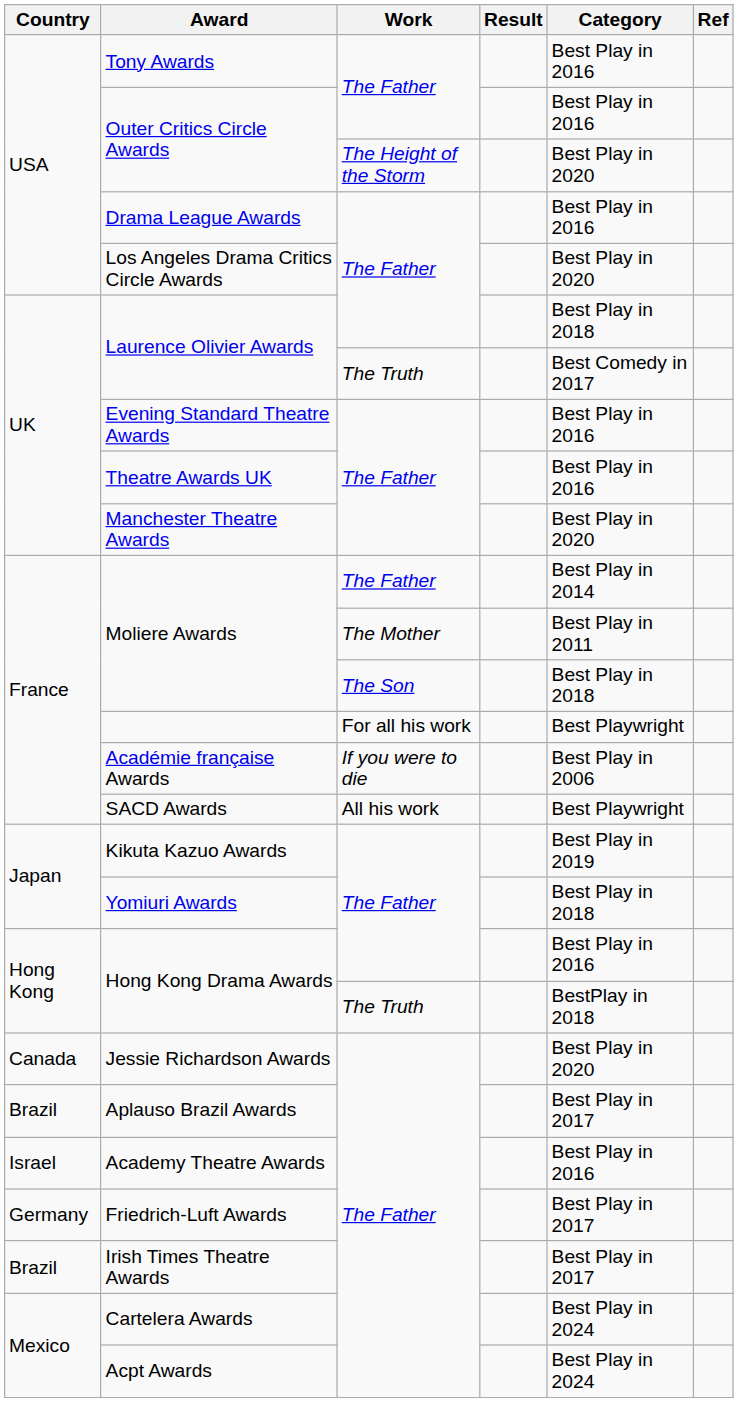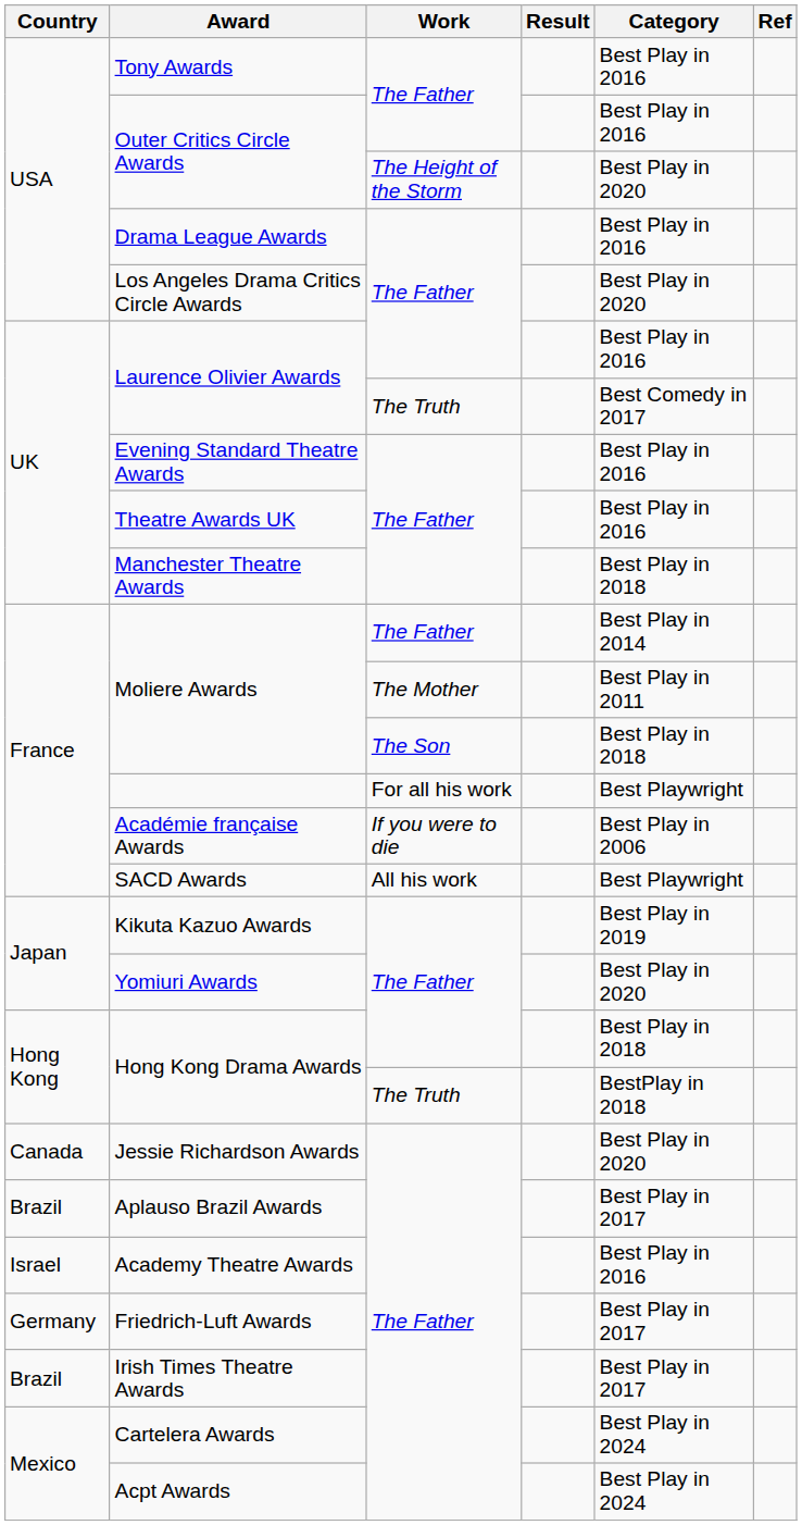 <table class="wikitable sortable">
 <tr>
 <th scope=col>Country</th>
 <th scope=col>Award</th>
 <th scope=col>Work</th>
 <th scope=col>Result</th>
 <th scope=col>Category</th>
 <th scope=col>Ref</th>
 </tr>
 <tr>
 <td rowspan="5">USA</td>
 <td><a href='#'>Tony Awards</a></td>
 <td rowspan="2"><em><a href='#'>The Father</a></em></td>
 <td></td>
 <td>Best Play in 2016</td>
 <td></td>
 </tr>
 <tr>
 <td rowspan="2"><a href='#'>Outer Critics Circle Awards</a></td>
 <td></td>
 <td>Best Play in 2016</td>
 <td></td>
 </tr>
 <tr>
 <td><em><a href='#'>The Height of the Storm</a></em></td>
 <td></td>
 <td>Best Play in 2020</td>
 <td></td>
 </tr>
 <tr>
 <td><a href='#'>Drama League Awards</a></td>
 <td rowspan="3"><em><a href='#'>The Father</a></em></td>
 <td></td>
 <td>Best Play in 2016</td>
 <td></td>
 </tr>
 <tr>
 <td>Los Angeles Drama Critics Circle Awards</td>
 <td></td>
 <td>Best Play in 2020</td>
 <td></td>
 </tr>
 <tr>
 <td rowspan="5">UK</td>
 <td rowspan="2"><a href='#'>Laurence Olivier Awards</a></td>
 <td></td>
-<td>Best Play in 2018</td>
+<td>Best Play in 2016</td>
 <td></td>
 </tr>
 <tr>
 <td><em>The Truth</em></td>
 <td></td>
 <td>Best Comedy in 2017</td>
 <td></td>
 </tr>
 <tr>
 <td><a href='#'>Evening Standard Theatre Awards</a></td>
 <td rowspan="3"><em><a href='#'>The Father</a></em></td>
 <td></td>
 <td>Best Play in 2016</td>
 <td></td>
 </tr>
 <tr>
 <td><a href='#'>Theatre Awards UK</a></td>
 <td></td>
 <td>Best Play in 2016</td>
 <td></td>
 </tr>
 <tr>
 <td><a href='#'>Manchester Theatre Awards</a></td>
 <td></td>
-<td>Best Play in 2020</td>
+<td>Best Play in 2018</td>
 <td></td>
 </tr>
 <tr>
 <td rowspan="6">France</td>
 <td rowspan="3">Moliere Awards</td>
 <td><em><a href='#'>The Father</a></em></td>
 <td></td>
 <td>Best Play in 2014</td>
 <td></td>
 </tr>
 <tr>
 <td><em>The Mother</em></td>
 <td></td>
 <td>Best Play in 2011</td>
 <td></td>
 </tr>
 <tr>
 <td><em><a href='#'>The Son</a></em></td>
 <td></td>
 <td>Best Play in 2018</td>
 <td></td>
 </tr>
 <tr>
 <td></td>
 <td>For all his work</td>
 <td></td>
 <td>Best Playwright</td>
 <td></td>
 </tr>
 <tr>
 <td><a href='#'>Académie française</a> Awards</td>
 <td><em>If you were to die</em></td>
 <td></td>
 <td>Best Play in 2006</td>
 <td></td>
 </tr>
 <tr>
 <td>SACD Awards</td>
 <td>All his work</td>
 <td></td>
 <td>Best Playwright</td>
 <td></td>
 </tr>
 <tr>
 <td rowspan="2">Japan</td>
 <td>Kikuta Kazuo Awards</td>
 <td rowspan="3"><em><a href='#'>The Father</a></em></td>
 <td></td>
 <td>Best Play in 2019</td>
 <td></td>
 </tr>
 <tr>
 <td><a href='#'>Yomiuri Awards</a></td>
 <td></td>
-<td>Best Play in 2018</td>
+<td>Best Play in 2020</td>
 <td></td>
 </tr>
 <tr>
 <td rowspan="2">Hong Kong</td>
 <td rowspan="2">Hong Kong Drama Awards</td>
 <td></td>
-<td>Best Play in 2016</td>
+<td>Best Play in 2018</td>
 <td></td>
 </tr>
 <tr>
 <td><em>The Truth</em></td>
 <td></td>
 <td>BestPlay in 2018</td>
 <td></td>
 </tr>
 <tr>
 <td>Canada</td>
 <td>Jessie Richardson Awards</td>
 <td rowspan="7"><em><a href='#'>The Father</a></em></td>
 <td></td>
 <td>Best Play in 2020</td>
 <td></td>
 </tr>
 <tr>
 <td>Brazil</td>
 <td>Aplauso Brazil Awards</td>
 <td></td>
 <td>Best Play in 2017</td>
 <td></td>
 </tr>
 <tr>
 <td>Israel</td>
 <td>Academy Theatre Awards</td>
 <td></td>
 <td>Best Play in 2016</td>
 <td></td>
 </tr>
 <tr>
 <td>Germany</td>
 <td>Friedrich-Luft Awards</td>
 <td></td>
 <td>Best Play in 2017</td>
 <td></td>
 </tr>
 <tr>
 <td>Brazil</td>
 <td>Irish Times Theatre Awards</td>
 <td></td>
 <td>Best Play in 2017</td>
 <td></td>
 </tr>
 <tr>
 <td rowspan="2">Mexico</td>
 <td>Cartelera Awards</td>
 <td></td>
 <td>Best Play in 2024</td>
 <td></td>
 </tr>
 <tr>
 <td>Acpt Awards</td>
 <td></td>
 <td>Best Play in 2024</td>
 <td></td>
 </tr>
 <tr>
 </tr>
 </table>
